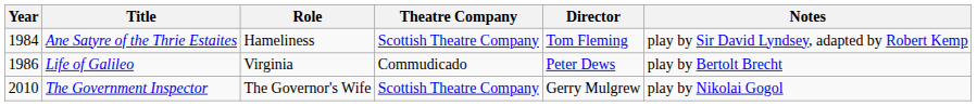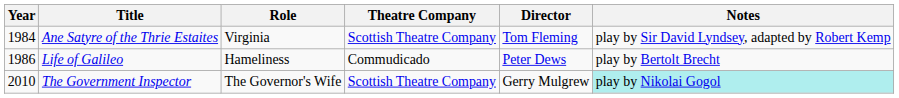 <table class="wikitable">
 <tr>
 <th>Year</th>
 <th>Title</th>
 <th>Role</th>
 <th>Theatre Company</th>
 <th>Director</th>
 <th>Notes</th>
 </tr>
 <tr>
 <td>1984</td>
 <td><em><a href='#'>Ane Satyre of the Thrie Estaites</a></em></td>
-<td>Hameliness</td>
+<td>Virginia</td>
 <td><a href='#'>Scottish Theatre Company</a></td>
 <td><a href='#'>Tom Fleming</a></td>
 <td>play by <a href='#'>Sir David Lyndsey</a>, adapted by <a href='#'>Robert Kemp</a></td>
 </tr>
 <tr>
 <td>1986</td>
 <td><em><a href='#'>Life of Galileo</a></em></td>
-<td>Virginia</td>
+<td>Hameliness</td>
 <td>Commudicado</td>
 <td><a href='#'>Peter Dews</a></td>
 <td>play by <a href='#'>Bertolt Brecht</a></td>
 </tr>
 <tr>
 <td>2010</td>
 <td><em><a href='#'>The Government Inspector</a></em></td>
 <td>The Governor's Wife</td>
 <td><a href='#'>Scottish Theatre Company</a></td>
 <td>Gerry Mulgrew</td>
-<td>play by <a href='#'>Nikolai Gogol</a></td>
+<td style="background: paleturquoise;">play by <a href='#'>Nikolai Gogol</a></td>
 </tr>
 </table>
